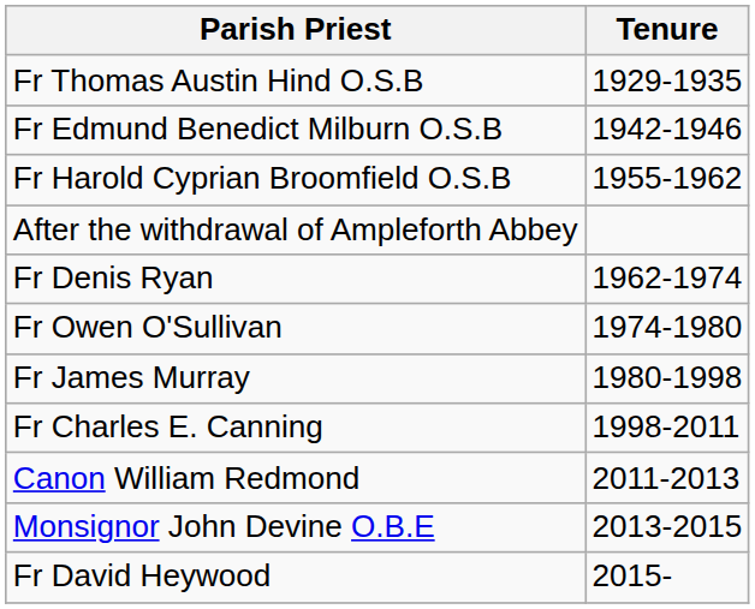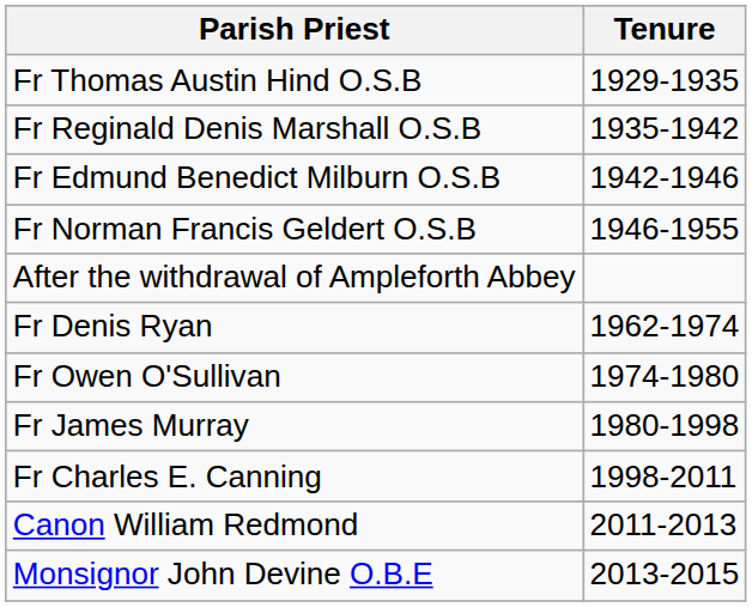 <table class="wikitable">
 <tr>
 <th>Parish Priest</th>
 <th>Tenure</th>
 </tr>
 <tr>
 <td>Fr Thomas Austin Hind O.S.B</td>
 <td>1929-1935</td>
 </tr>
 <tr>
+<td>Fr Reginald Denis Marshall O.S.B</td>
+<td>1935-1942</td>
+</tr>
+<tr>
 <td>Fr Edmund Benedict Milburn O.S.B</td>
 <td>1942-1946</td>
 </tr>
 <tr>
-<td>Fr Harold Cyprian Broomfield O.S.B</td>
-<td>1955-1962</td>
+<td>Fr Norman Francis Geldert O.S.B</td>
+<td>1946-1955</td>
 </tr>
 <tr>
 <td>After the withdrawal of Ampleforth Abbey</td>
 </tr>
 <tr>
 <td>Fr Denis Ryan</td>
 <td>1962-1974</td>
 </tr>
 <tr>
 <td>Fr Owen O'Sullivan</td>
 <td>1974-1980</td>
 </tr>
 <tr>
 <td>Fr James Murray</td>
 <td>1980-1998</td>
 </tr>
 <tr>
 <td>Fr Charles E. Canning</td>
 <td>1998-2011</td>
 </tr>
 <tr>
 <td><a href='#'>Canon</a> William Redmond</td>
 <td>2011-2013</td>
 </tr>
 <tr>
 <td><a href='#'>Monsignor</a> John Devine <a href='#'>O.B.E</a></td>
 <td>2013-2015</td>
 </tr>
-<tr>
-<td>Fr David Heywood</td>
-<td>2015-</td>
-</tr>
 </table>
